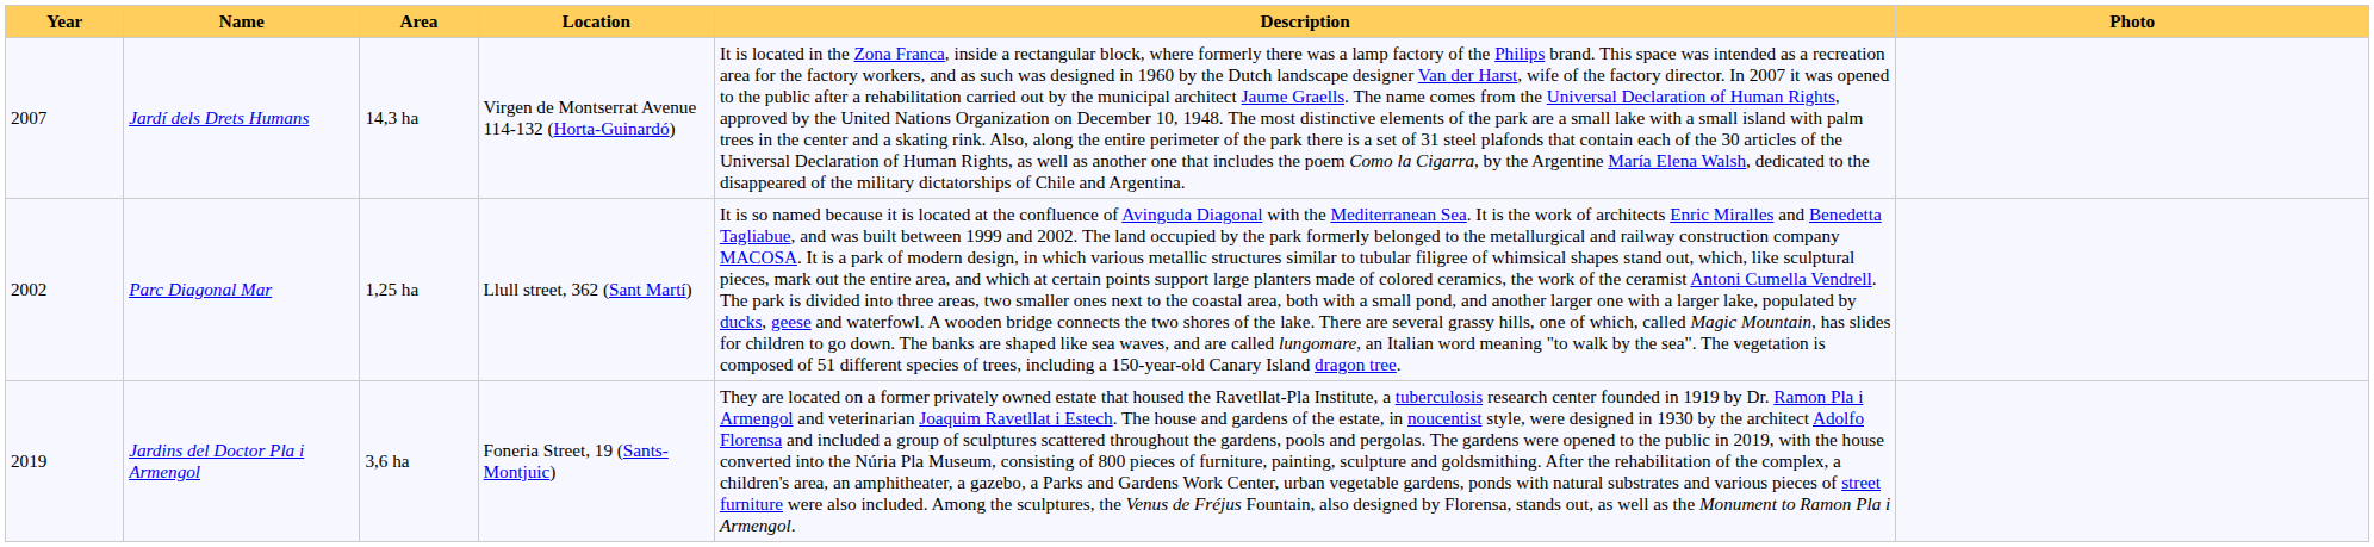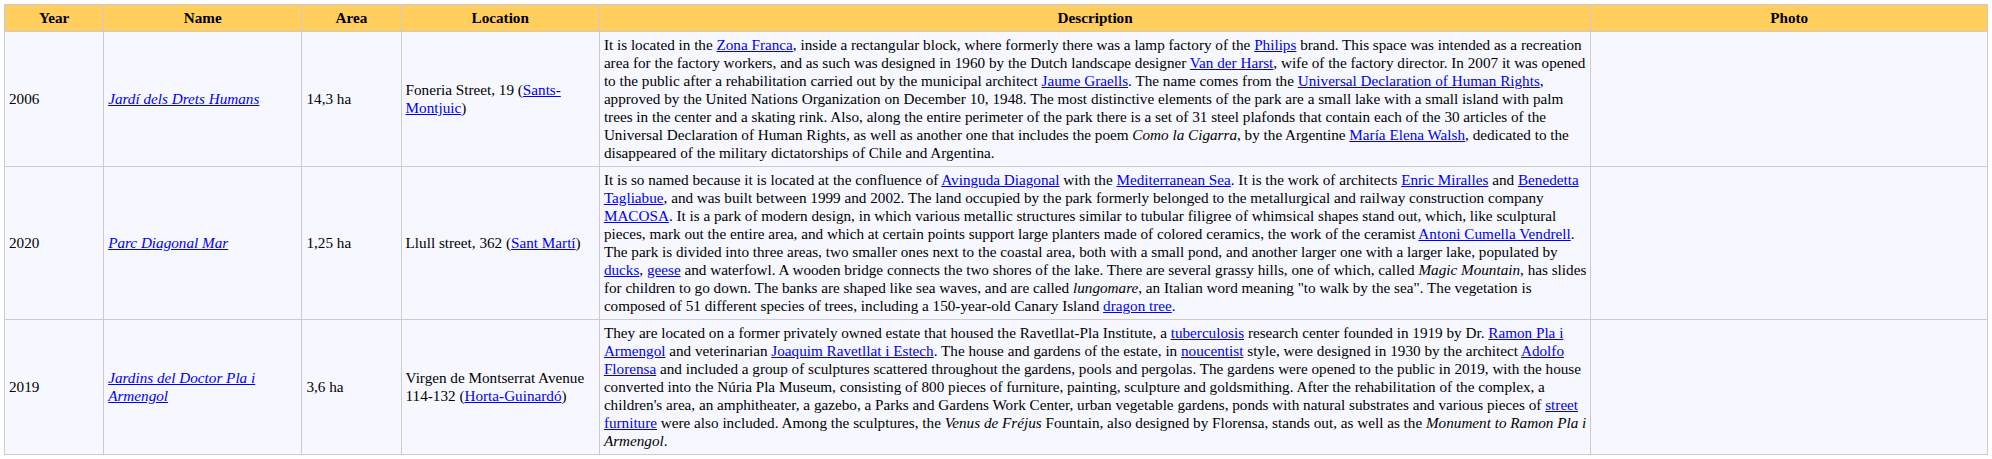 <table bgcolor="#f7f8ff" cellpadding="4" cellspacing="0" border="1" style="font-size: 95%; border: #cccccc solid 1px; border-collapse: collapse;">
 <tr>
 <th width="5%" style="background:#ffce5d;">Year</th>
 <th width="10%" style="background:#ffce5d;">Name</th>
 <th width="5%" style="background:#ffce5d;">Area</th>
 <th width="10%" style="background:#ffce5d;">Location</th>
 <th width="50%" style="background:#ffce5d;">Description</th>
 <th width="20%" style="background:#ffce5d;">Photo</th>
 </tr>
 <tr ---->
 </tr>
 <tr>
-<td>2007</td>
+<td>2006</td>
 <td><em><a href='#'>Jardí dels Drets Humans</a></em></td>
 <td>14,3 ha</td>
-<td>Virgen de Montserrat Avenue 114-132 (<a href='#'>Horta-Guinardó</a>)</td>
+<td>Foneria Street, 19 (<a href='#'>Sants-Montjuic</a>)</td>
 <td>It is located in the <a href='#'>Zona Franca</a>, inside a rectangular block, where formerly there was a lamp factory of the <a href='#'>Philips</a> brand. This space was intended as a recreation area for the factory workers, and as such was designed in 1960 by the Dutch landscape designer <a href='#'>Van der Harst</a>, wife of the factory director. In 2007 it was opened to the public after a rehabilitation carried out by the municipal architect <a href='#'>Jaume Graells</a>. The name comes from the <a href='#'>Universal Declaration of Human Rights</a>, approved by the United Nations Organization on December 10, 1948. The most distinctive elements of the park are a small lake with a small island with palm trees in the center and a skating rink. Also, along the entire perimeter of the park there is a set of 31 steel plafonds that contain each of the 30 articles of the Universal Declaration of Human Rights, as well as another one that includes the poem <em>Como la Cigarra</em>, by the Argentine <a href='#'>María Elena Walsh</a>, dedicated to the disappeared of the military dictatorships of Chile and Argentina.</td>
 <td></td>
 </tr>
 <tr>
-<td>2002</td>
+<td>2020</td>
 <td><em><a href='#'>Parc Diagonal Mar</a></em></td>
 <td>1,25 ha</td>
 <td>Llull street, 362 (<a href='#'>Sant Martí</a>)</td>
 <td>It is so named because it is located at the confluence of <a href='#'>Avinguda Diagonal</a> with the <a href='#'>Mediterranean Sea</a>. It is the work of architects <a href='#'>Enric Miralles</a> and <a href='#'>Benedetta Tagliabue</a>, and was built between 1999 and 2002. The land occupied by the park formerly belonged to the metallurgical and railway construction company <a href='#'>MACOSA</a>. It is a park of modern design, in which various metallic structures similar to tubular filigree of whimsical shapes stand out, which, like sculptural pieces, mark out the entire area, and which at certain points support large planters made of colored ceramics, the work of the ceramist <a href='#'>Antoni Cumella Vendrell</a>. The park is divided into three areas, two smaller ones next to the coastal area, both with a small pond, and another larger one with a larger lake, populated by <a href='#'>ducks</a>, <a href='#'>geese</a> and waterfowl. A wooden bridge connects the two shores of the lake. There are several grassy hills, one of which, called <em>Magic Mountain</em>, has slides for children to go down. The banks are shaped like sea waves, and are called <em>lungomare</em>, an Italian word meaning "to walk by the sea". The vegetation is composed of 51 different species of trees, including a 150-year-old Canary Island <a href='#'>dragon tree</a>.</td>
 <td></td>
 </tr>
 <tr>
 <td>2019</td>
 <td><em><a href='#'>Jardins del Doctor Pla i Armengol</a></em></td>
 <td>3,6 ha</td>
-<td>Foneria Street, 19 (<a href='#'>Sants-Montjuic</a>)</td>
+<td>Virgen de Montserrat Avenue 114-132 (<a href='#'>Horta-Guinardó</a>)</td>
 <td>They are located on a former privately owned estate that housed the Ravetllat-Pla Institute, a <a href='#'>tuberculosis</a> research center founded in 1919 by Dr. <a href='#'>Ramon Pla i Armengol</a> and veterinarian <a href='#'>Joaquim Ravetllat i Estech</a>. The house and gardens of the estate, in <a href='#'>noucentist</a> style, were designed in 1930 by the architect <a href='#'>Adolfo Florensa</a> and included a group of sculptures scattered throughout the gardens, pools and pergolas. The gardens were opened to the public in 2019, with the house converted into the Núria Pla Museum, consisting of 800 pieces of furniture, painting, sculpture and goldsmithing. After the rehabilitation of the complex, a children's area, an amphitheater, a gazebo, a Parks and Gardens Work Center, urban vegetable gardens, ponds with natural substrates and various pieces of <a href='#'>street furniture</a> were also included. Among the sculptures, the <em>Venus de Fréjus</em> Fountain, also designed by Florensa, stands out, as well as the <em>Monument to Ramon Pla i Armengol</em>.</td>
 <td></td>
 </tr>
 <tr>
 </tr>
 </table>
